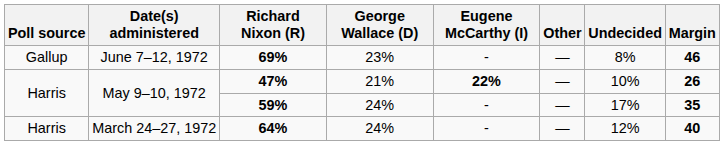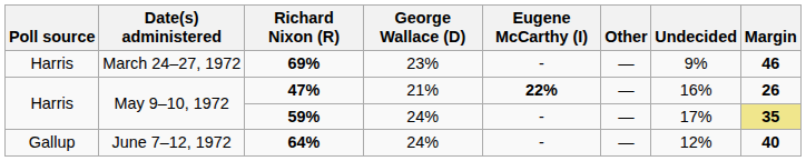 <table class="wikitable sortable" style="text-align:center;font-size:90%;line-height:17px">
 <tr valign= bottom>
 <th>Poll source</th>
 <th>Date(s)<br>administered</th>
 <th class="unsortable" style="width:100px;">Richard<br>Nixon (R)</th>
 <th class="unsortable" style="width:100px;">George<br>Wallace (D)</th>
 <th class="unsortable" style="width:100px;">Eugene<br>McCarthy (I)</th>
 <th class="unsortable">Other</th>
 <th class="unsortable">Undecided</th>
 <th>Margin</th>
 </tr>
 <tr>
-<td align="center">Gallup</td>
-<td>June 7–12, 1972</td>
+<td align="center">Harris</td>
+<td>March 24–27, 1972</td>
 <td><strong>69%</strong></td>
 <td align="center">23%</td>
 <td align="center">-</td>
 <td align="center">—</td>
-<td align="center">8%</td>
+<td align="center">9%</td>
 <td><strong>46</strong></td>
 </tr>
 <tr>
 <td rowspan=2 align="center">Harris</td>
 <td rowspan=2>May 9–10, 1972</td>
 <td><strong>47%</strong></td>
 <td align="center">21%</td>
 <td align="center"><strong>22%</strong></td>
 <td align="center">—</td>
-<td align="center">10%</td>
+<td align="center">16%</td>
 <td><strong>26</strong></td>
 </tr>
 <tr>
 <td><strong>59%</strong></td>
 <td align="center">24%</td>
 <td align="center">-</td>
 <td align="center">—</td>
 <td align="center">17%</td>
-<td><strong>35</strong></td>
+<td style="background: khaki;"><strong>35</strong></td>
 </tr>
 <tr>
-<td align="center">Harris</td>
-<td>March 24–27, 1972</td>
+<td align="center">Gallup</td>
+<td>June 7–12, 1972</td>
 <td><strong>64%</strong></td>
 <td align="center">24%</td>
 <td align="center">-</td>
 <td align="center">—</td>
 <td align="center">12%</td>
 <td><strong>40</strong></td>
 </tr>
 <tr>
 </tr>
 </table>
